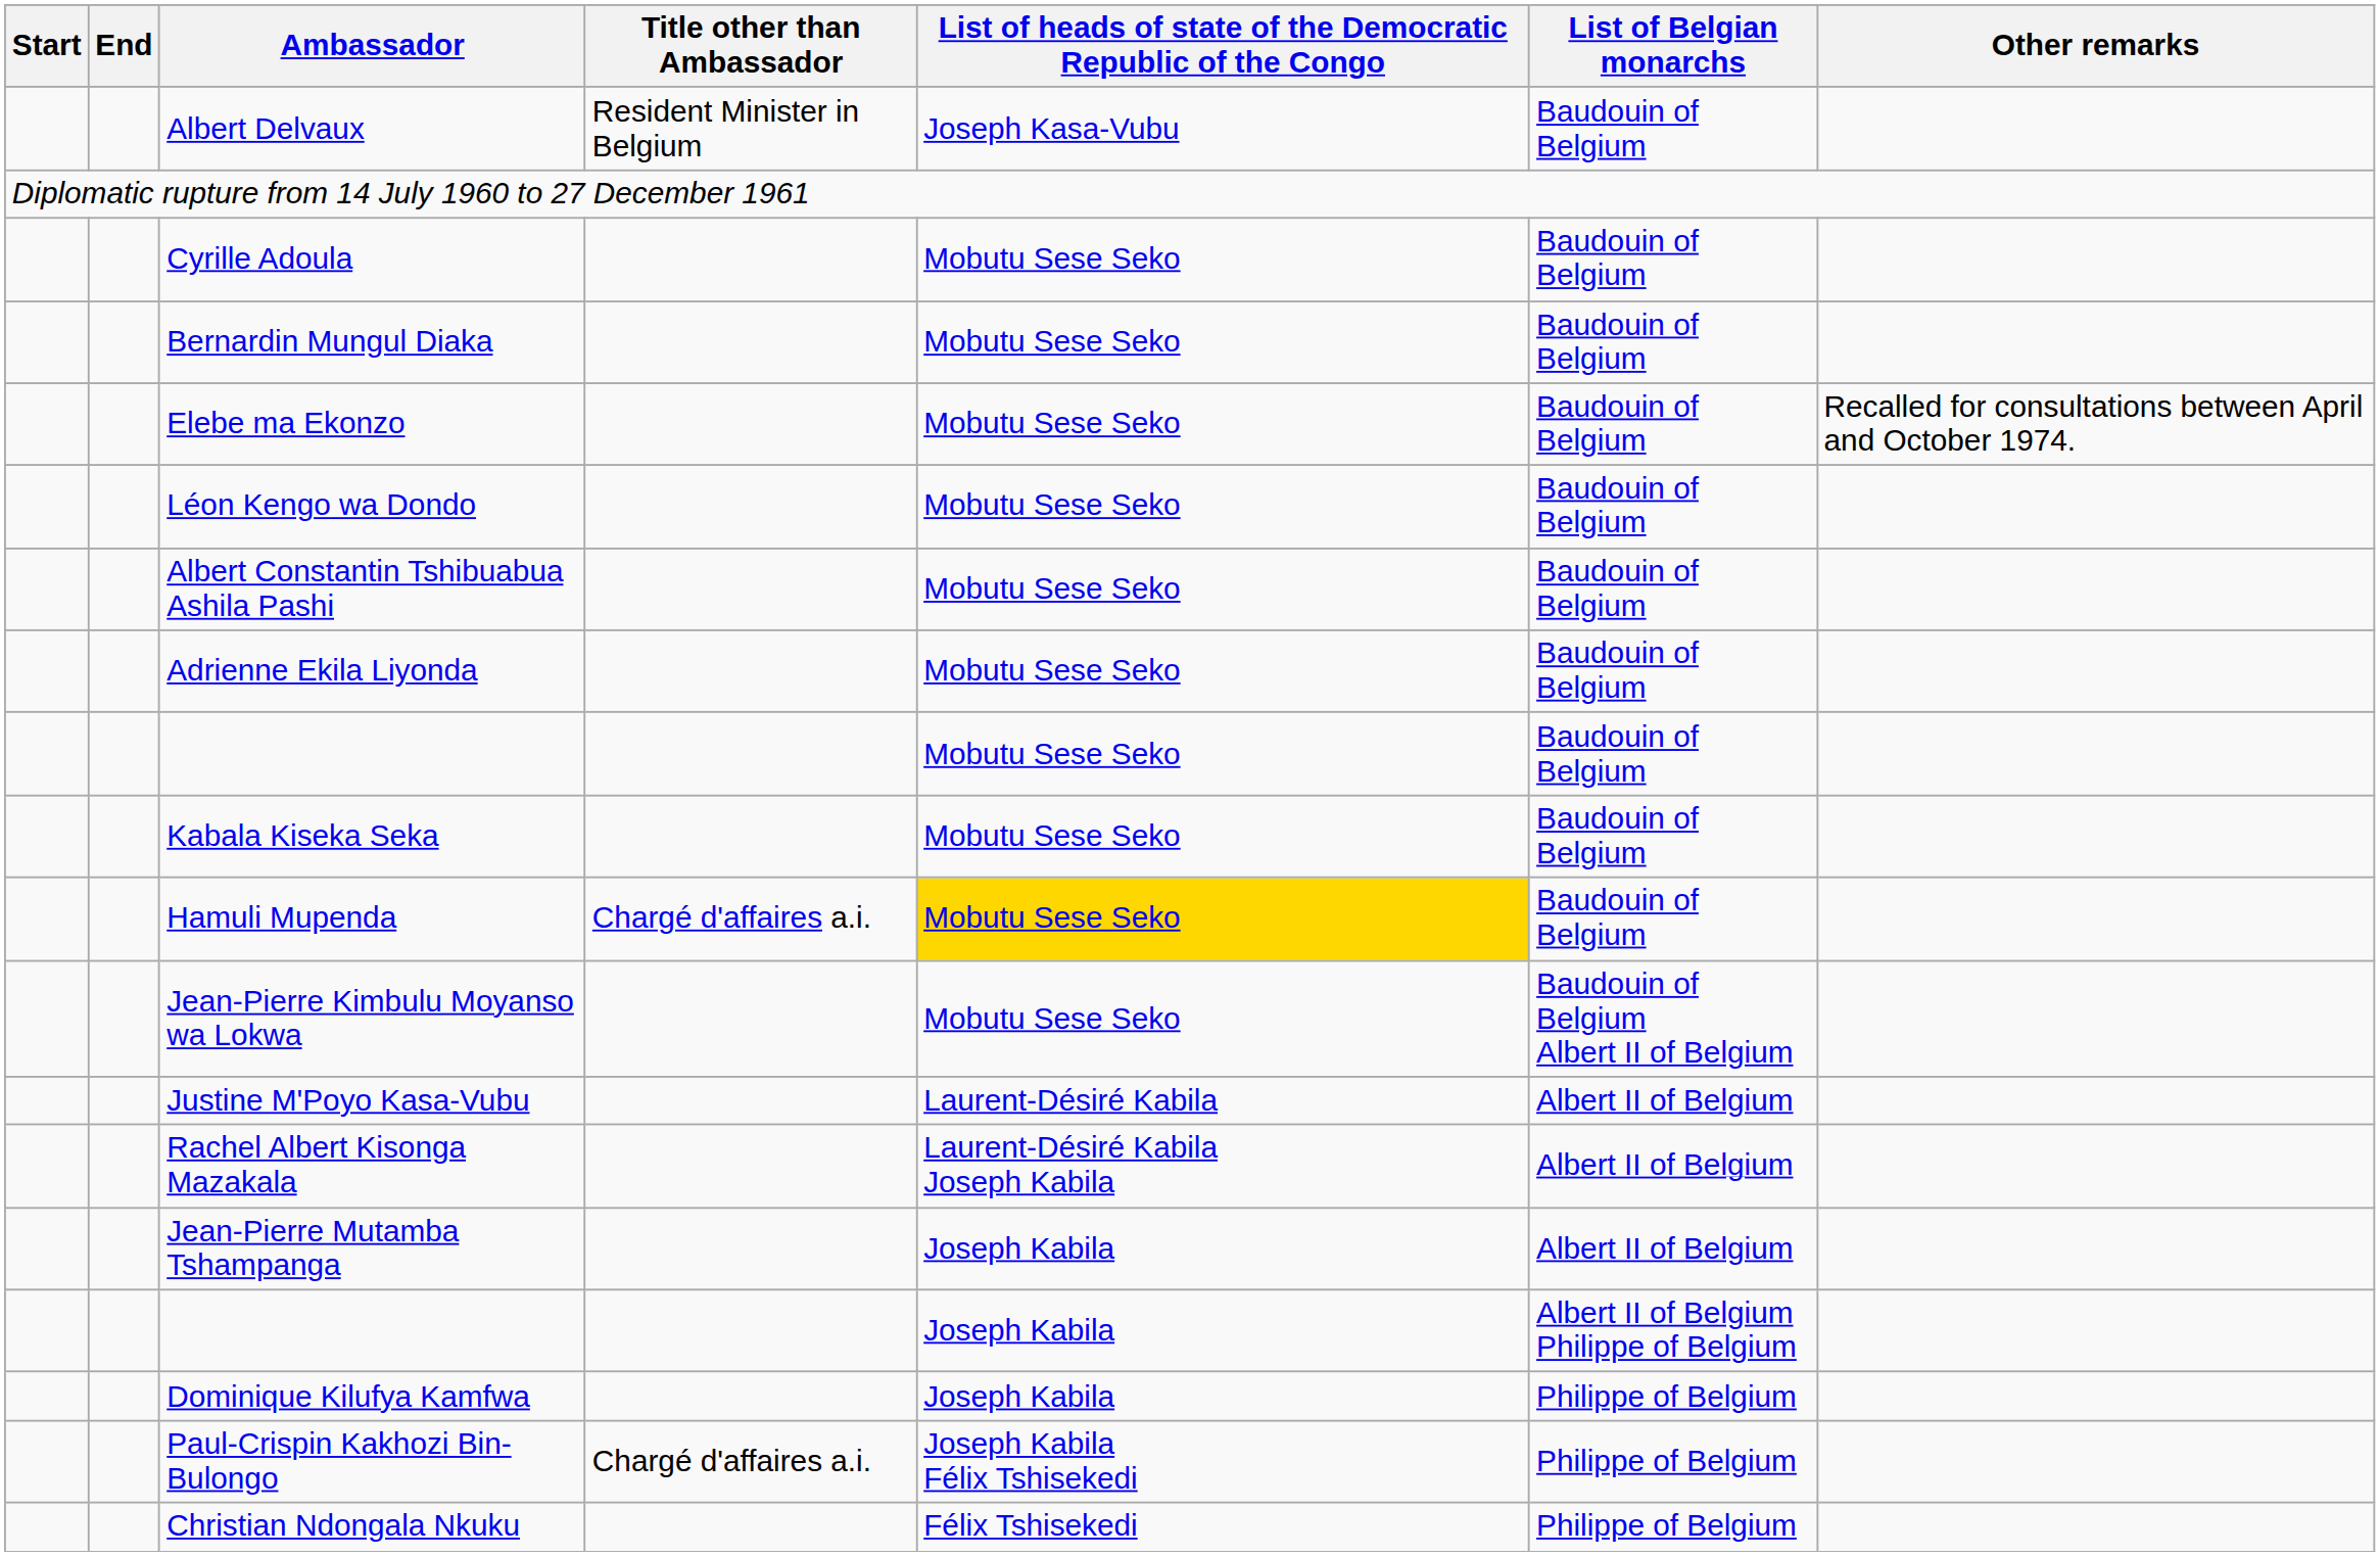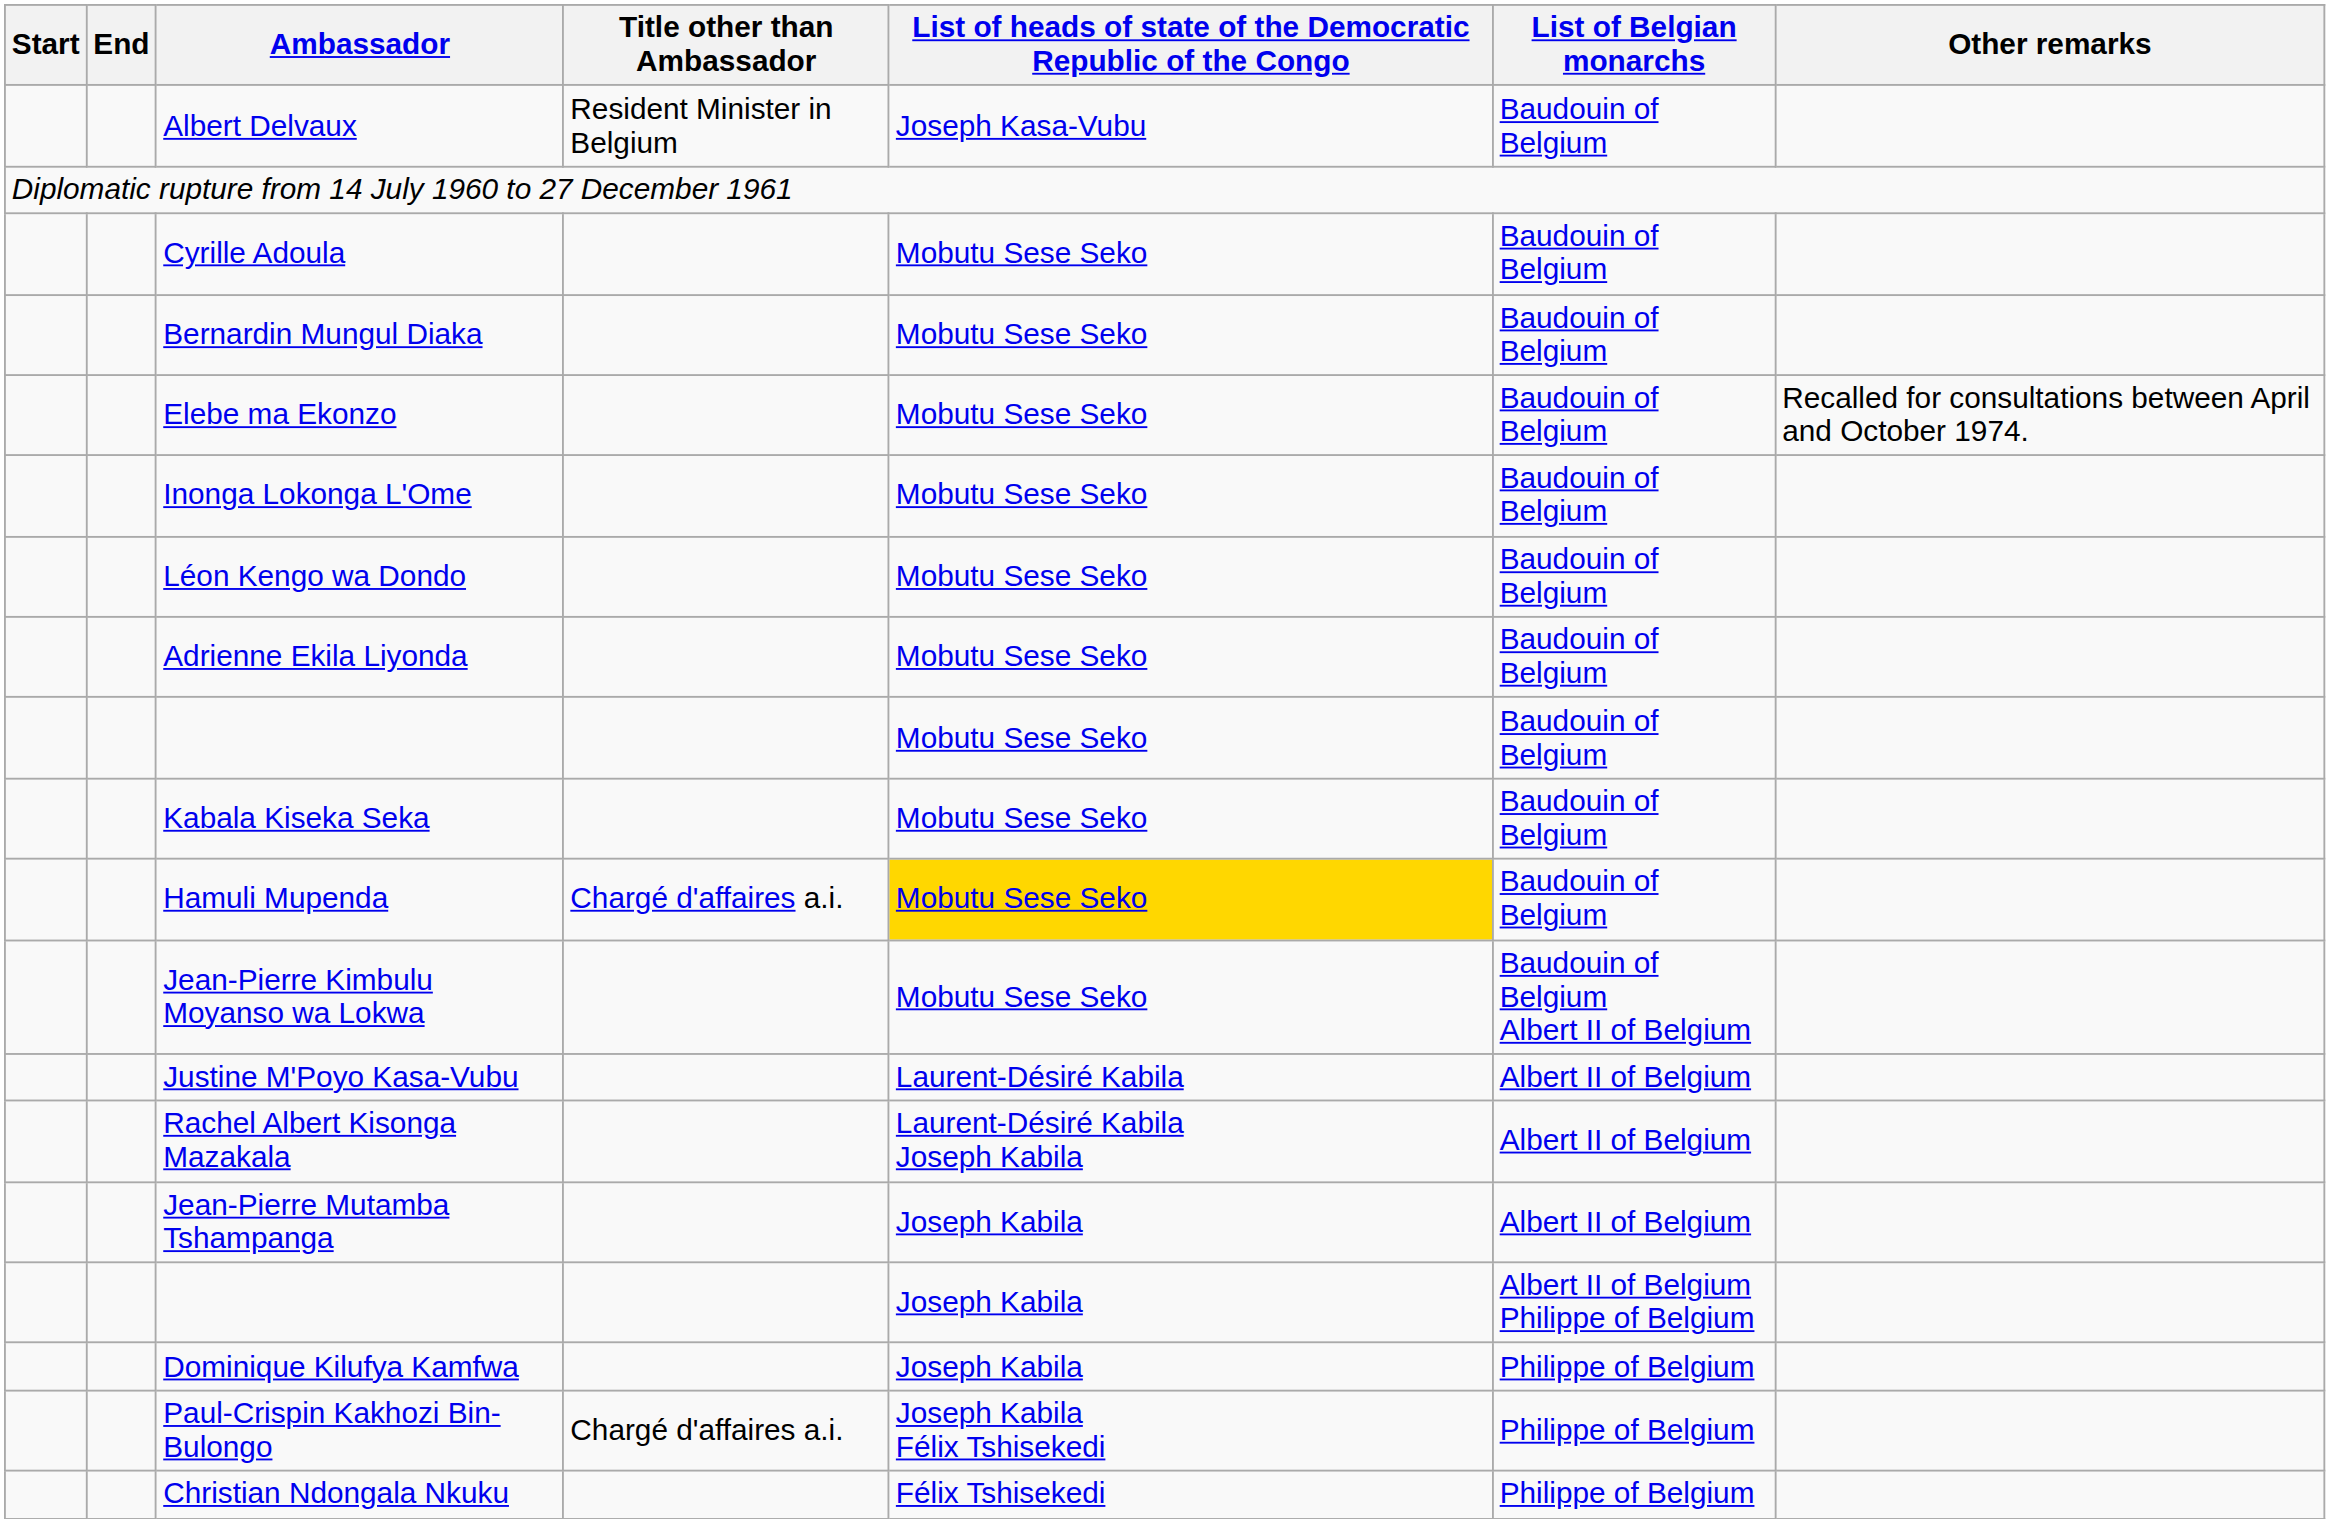 <table class="wikitable sortable">
 <tr>
 <th>Start</th>
 <th>End</th>
 <th><a href='#'>Ambassador</a></th>
 <th>Title other than Ambassador</th>
 <th><a href='#'>List of heads of state of the Democratic Republic of the Congo</a></th>
 <th><a href='#'>List of Belgian monarchs</a></th>
 <th>Other remarks</th>
 </tr>
 <tr>
 <td></td>
 <td></td>
 <td><a href='#'>Albert Delvaux</a></td>
 <td>Resident Minister in Belgium</td>
 <td><a href='#'>Joseph Kasa-Vubu</a></td>
 <td><a href='#'>Baudouin of Belgium</a></td>
 <td></td>
 </tr>
 <tr>
 <td colspan="7"><em>Diplomatic rupture from 14 July 1960 to 27 December 1961</em></td>
 </tr>
 <tr>
 <td></td>
 <td></td>
 <td><a href='#'>Cyrille Adoula</a></td>
 <td></td>
 <td><a href='#'>Mobutu Sese Seko</a></td>
 <td><a href='#'>Baudouin of Belgium</a></td>
 <td></td>
 </tr>
 <tr>
 <td></td>
 <td></td>
 <td><a href='#'>Bernardin Mungul Diaka</a></td>
 <td></td>
 <td><a href='#'>Mobutu Sese Seko</a></td>
 <td><a href='#'>Baudouin of Belgium</a></td>
 <td></td>
 </tr>
 <tr>
 <td></td>
 <td></td>
 <td><a href='#'>Elebe ma Ekonzo</a></td>
 <td></td>
 <td><a href='#'>Mobutu Sese Seko</a></td>
 <td><a href='#'>Baudouin of Belgium</a></td>
 <td>Recalled for consultations between April and October 1974.</td>
 </tr>
 <tr>
 <td></td>
 <td></td>
-<td><a href='#'>Léon Kengo wa Dondo</a></td>
+<td><a href='#'>Inonga Lokonga L'Ome</a></td>
 <td></td>
 <td><a href='#'>Mobutu Sese Seko</a></td>
 <td><a href='#'>Baudouin of Belgium</a></td>
 <td></td>
 </tr>
 <tr>
 <td></td>
 <td></td>
-<td><a href='#'>Albert Constantin Tshibuabua Ashila Pashi</a></td>
+<td><a href='#'>Léon Kengo wa Dondo</a></td>
 <td></td>
 <td><a href='#'>Mobutu Sese Seko</a></td>
 <td><a href='#'>Baudouin of Belgium</a></td>
 <td></td>
 </tr>
 <tr>
 <td></td>
 <td></td>
 <td><a href='#'>Adrienne Ekila Liyonda</a></td>
 <td></td>
 <td><a href='#'>Mobutu Sese Seko</a></td>
 <td><a href='#'>Baudouin of Belgium</a></td>
 <td></td>
 </tr>
 <tr>
 <td></td>
 <td></td>
 <td></td>
 <td></td>
 <td><a href='#'>Mobutu Sese Seko</a></td>
 <td><a href='#'>Baudouin of Belgium</a></td>
 <td></td>
 </tr>
 <tr>
 <td></td>
 <td></td>
 <td><a href='#'>Kabala Kiseka Seka</a></td>
 <td></td>
 <td><a href='#'>Mobutu Sese Seko</a></td>
 <td><a href='#'>Baudouin of Belgium</a></td>
 <td></td>
 </tr>
 <tr>
 <td></td>
 <td></td>
 <td><a href='#'>Hamuli Mupenda</a></td>
 <td><a href='#'>Chargé d'affaires</a> a.i.</td>
 <td style="background: gold;"><a href='#'>Mobutu Sese Seko</a></td>
 <td><a href='#'>Baudouin of Belgium</a></td>
 <td></td>
 </tr>
 <tr>
 <td></td>
 <td></td>
 <td><a href='#'>Jean-Pierre Kimbulu Moyanso wa Lokwa</a></td>
 <td></td>
 <td><a href='#'>Mobutu Sese Seko</a></td>
 <td><a href='#'>Baudouin of Belgium</a><br><a href='#'>Albert II of Belgium</a></td>
 <td></td>
 </tr>
 <tr>
 <td></td>
 <td></td>
 <td><a href='#'>Justine M'Poyo Kasa-Vubu</a></td>
 <td></td>
 <td><a href='#'>Laurent-Désiré Kabila</a></td>
 <td><a href='#'>Albert II of Belgium</a></td>
 <td></td>
 </tr>
 <tr>
 <td></td>
 <td></td>
 <td><a href='#'>Rachel Albert Kisonga Mazakala</a></td>
 <td></td>
 <td><a href='#'>Laurent-Désiré Kabila</a><br><a href='#'>Joseph Kabila</a></td>
 <td><a href='#'>Albert II of Belgium</a></td>
 <td></td>
 </tr>
 <tr>
 <td></td>
 <td></td>
 <td><a href='#'>Jean-Pierre Mutamba Tshampanga</a></td>
 <td></td>
 <td><a href='#'>Joseph Kabila</a></td>
 <td><a href='#'>Albert II of Belgium</a></td>
 <td></td>
 </tr>
 <tr>
 <td></td>
 <td></td>
 <td></td>
 <td></td>
 <td><a href='#'>Joseph Kabila</a></td>
 <td><a href='#'>Albert II of Belgium</a><br><a href='#'>Philippe of Belgium</a></td>
 <td></td>
 </tr>
 <tr>
 <td></td>
 <td></td>
 <td><a href='#'>Dominique Kilufya Kamfwa</a></td>
 <td></td>
 <td><a href='#'>Joseph Kabila</a></td>
 <td><a href='#'>Philippe of Belgium</a></td>
 <td></td>
 </tr>
 <tr>
 <td></td>
 <td></td>
 <td><a href='#'>Paul-Crispin Kakhozi Bin-Bulongo</a></td>
 <td>Chargé d'affaires a.i.</td>
 <td><a href='#'>Joseph Kabila</a><br><a href='#'>Félix Tshisekedi</a></td>
 <td><a href='#'>Philippe of Belgium</a></td>
 <td></td>
 </tr>
 <tr>
 <td></td>
 <td></td>
 <td><a href='#'>Christian Ndongala Nkuku</a></td>
 <td></td>
 <td><a href='#'>Félix Tshisekedi</a></td>
 <td><a href='#'>Philippe of Belgium</a></td>
 <td></td>
 </tr>
 </table>
